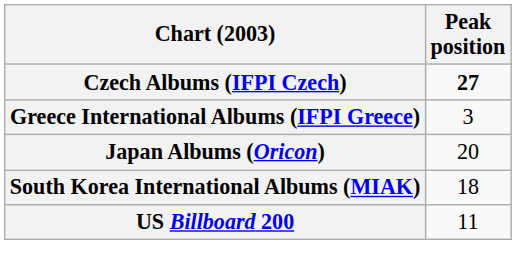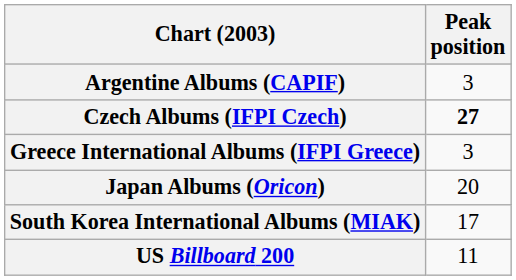 <table class="wikitable sortable plainrowheaders" style="text-align:center">
 <tr>
 <th>Chart (2003)</th>
 <th>Peak<br>position</th>
+</tr>
+<tr>
+<th scope="row">Argentine Albums (<a href='#'>CAPIF</a>)</th>
+<td style="text-align:center;">3</td>
 </tr>
 <tr>
 <th scope="row">Czech Albums (<a href='#'>IFPI Czech</a>)</th>
 <td style="text-align:center;"><strong>27</strong></td>
 </tr>
 <tr>
 <th scope="row">Greece International Albums (<a href='#'>IFPI Greece</a>)</th>
 <td style="text-align:center;">3</td>
 </tr>
 <tr>
 <th scope="row">Japan Albums (<em><a href='#'>Oricon</a></em>)</th>
 <td style="text-align:center;">20</td>
 </tr>
 <tr>
 <th scope="row">South Korea International Albums (<a href='#'>MIAK</a>)</th>
-<td style="text-align:center;">18</td>
+<td style="text-align:center;">17</td>
 </tr>
 <tr>
 <th scope="row">US <a href='#'><em>Billboard</em> 200</a></th>
 <td align="center">11</td>
 </tr>
 </table>
